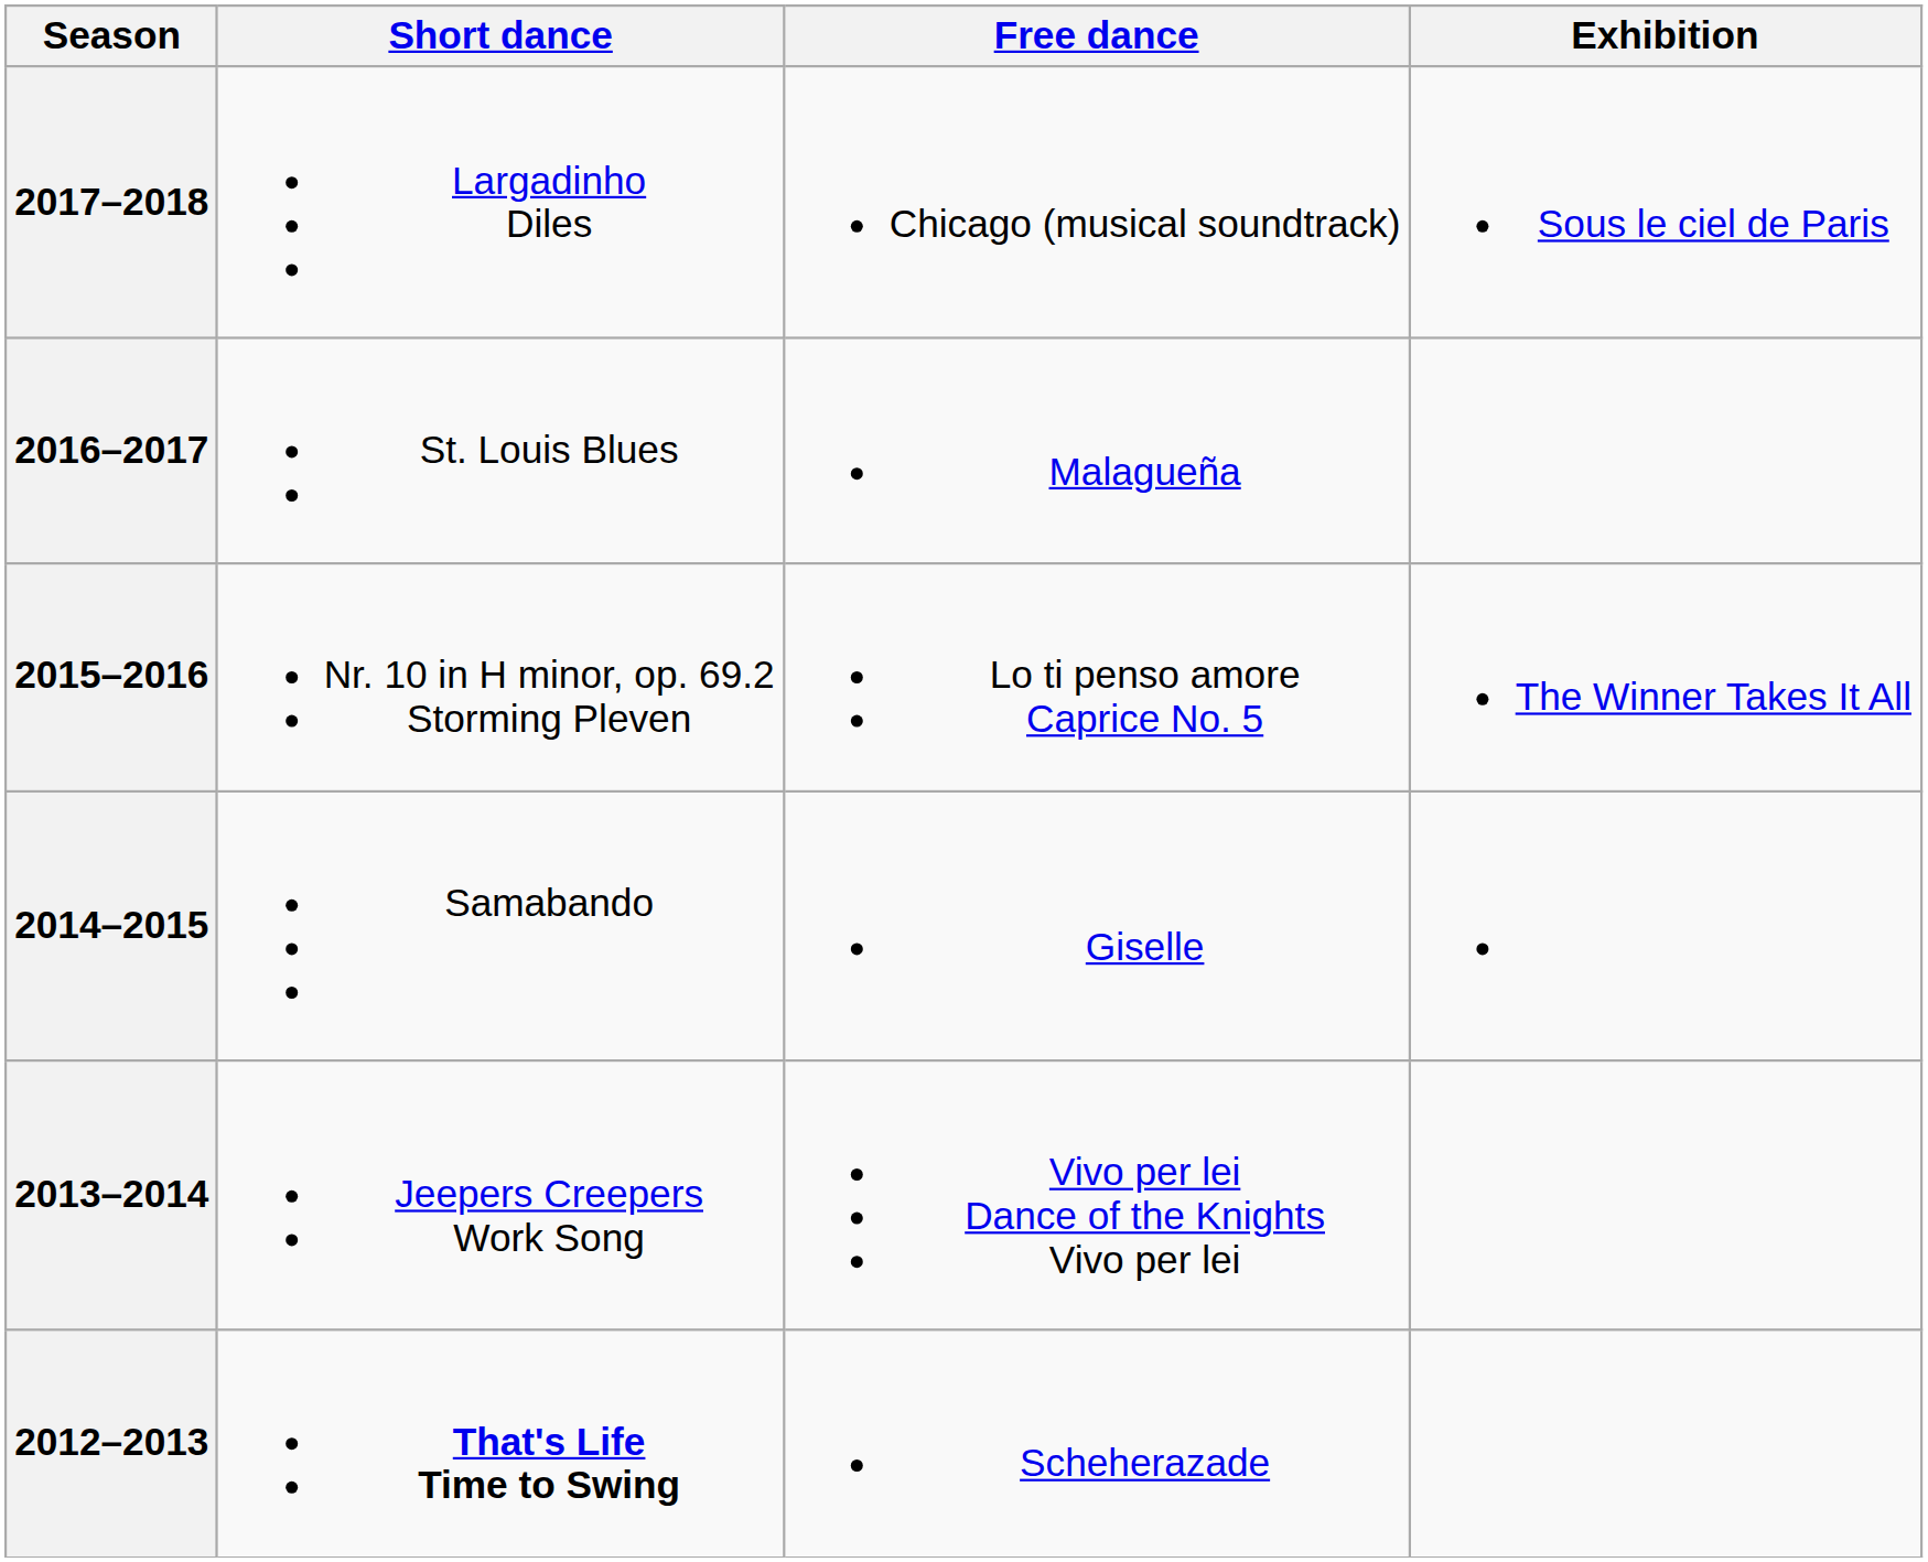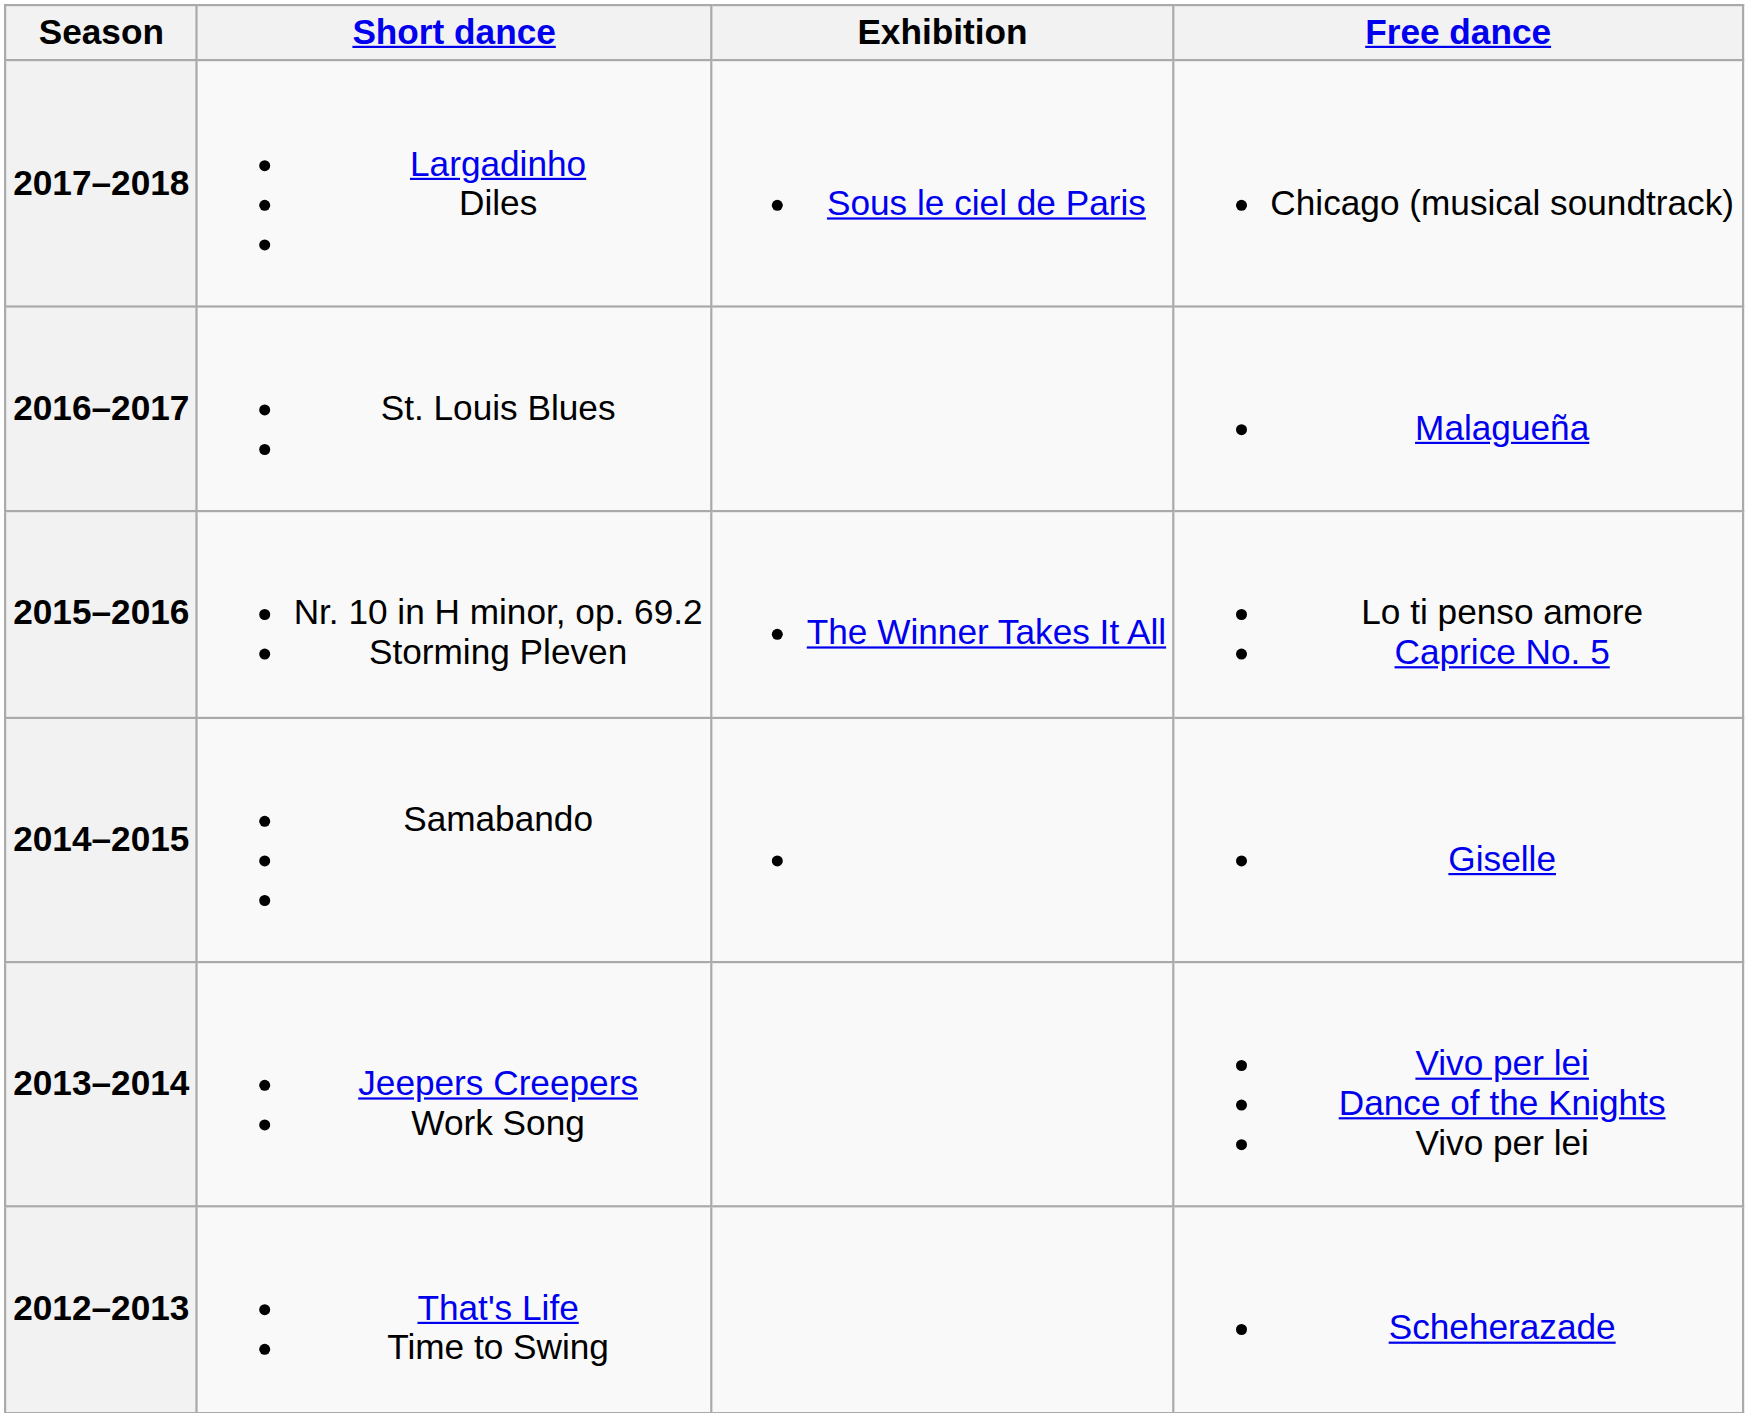 <table class=wikitable style=text-align:center>
 <tr>
 <th>Season</th>
 <th><a href='#'>Short dance</a></th>
+<th>Exhibition</th>
 <th><a href='#'>Free dance</a></th>
-<th>Exhibition</th>
 </tr>
 <tr>
 <th>2017–2018 <br> </th>
 <td><br><ul><li> <a href='#'>Largadinho</a> <br></li><li> Diles <br></li><li></li></ul></td>
+<td><br><ul><li><a href='#'>Sous le ciel de Paris</a> <br></li></ul></td>
 <td><br><ul><li>Chicago (musical soundtrack)</li></ul></td>
-<td><br><ul><li><a href='#'>Sous le ciel de Paris</a> <br></li></ul></td>
 </tr>
 <tr>
 <th>2016–2017 <br> </th>
 <td><br><ul><li> St. Louis Blues</li><li></li></ul></td>
+<td></td>
 <td><br><ul><li><a href='#'>Malagueña</a> <br></li></ul></td>
-<td></td>
 </tr>
 <tr>
 <th>2015–2016 <br> </th>
 <td><br><ul><li> Nr. 10 in H minor, op. 69.2 <br></li><li> Storming Pleven <br></li></ul></td>
+<td><br><ul><li><a href='#'>The Winner Takes It All</a> <br></li></ul></td>
 <td><br><ul><li>Lo ti penso amore <br></li><li><a href='#'>Caprice No. 5</a> <br></li></ul></td>
-<td><br><ul><li><a href='#'>The Winner Takes It All</a> <br></li></ul></td>
 </tr>
 <tr>
 <th>2014–2015 <br> </th>
 <td><br><ul><li> Samabando</li><li></li><li></li></ul></td>
+<td><br><ul><li></li></ul></td>
 <td><br><ul><li><a href='#'>Giselle</a> <br></li></ul></td>
-<td><br><ul><li></li></ul></td>
 </tr>
 <tr>
 <th>2013–2014 <br> </th>
 <td><br><ul><li> <a href='#'>Jeepers Creepers</a> <br></li><li> Work Song <br></li></ul></td>
+<td></td>
 <td><br><ul><li><a href='#'>Vivo per lei</a> <br></li><li><a href='#'>Dance of the Knights</a> <br></li><li>Vivo per lei</li></ul></td>
-<td></td>
 </tr>
 <tr>
 <th>2012–2013</th>
-<td><strong><br><ul><li><a href='#'>That's Life</a></li><li>Time to Swing <br></li></ul></strong></td>
+<td><br><ul><li><a href='#'>That's Life</a></li><li>Time to Swing <br></li></ul></td>
+<td></td>
 <td><br><ul><li><a href='#'>Scheherazade</a> <br></li></ul></td>
-<td></td>
 </tr>
 </table>
